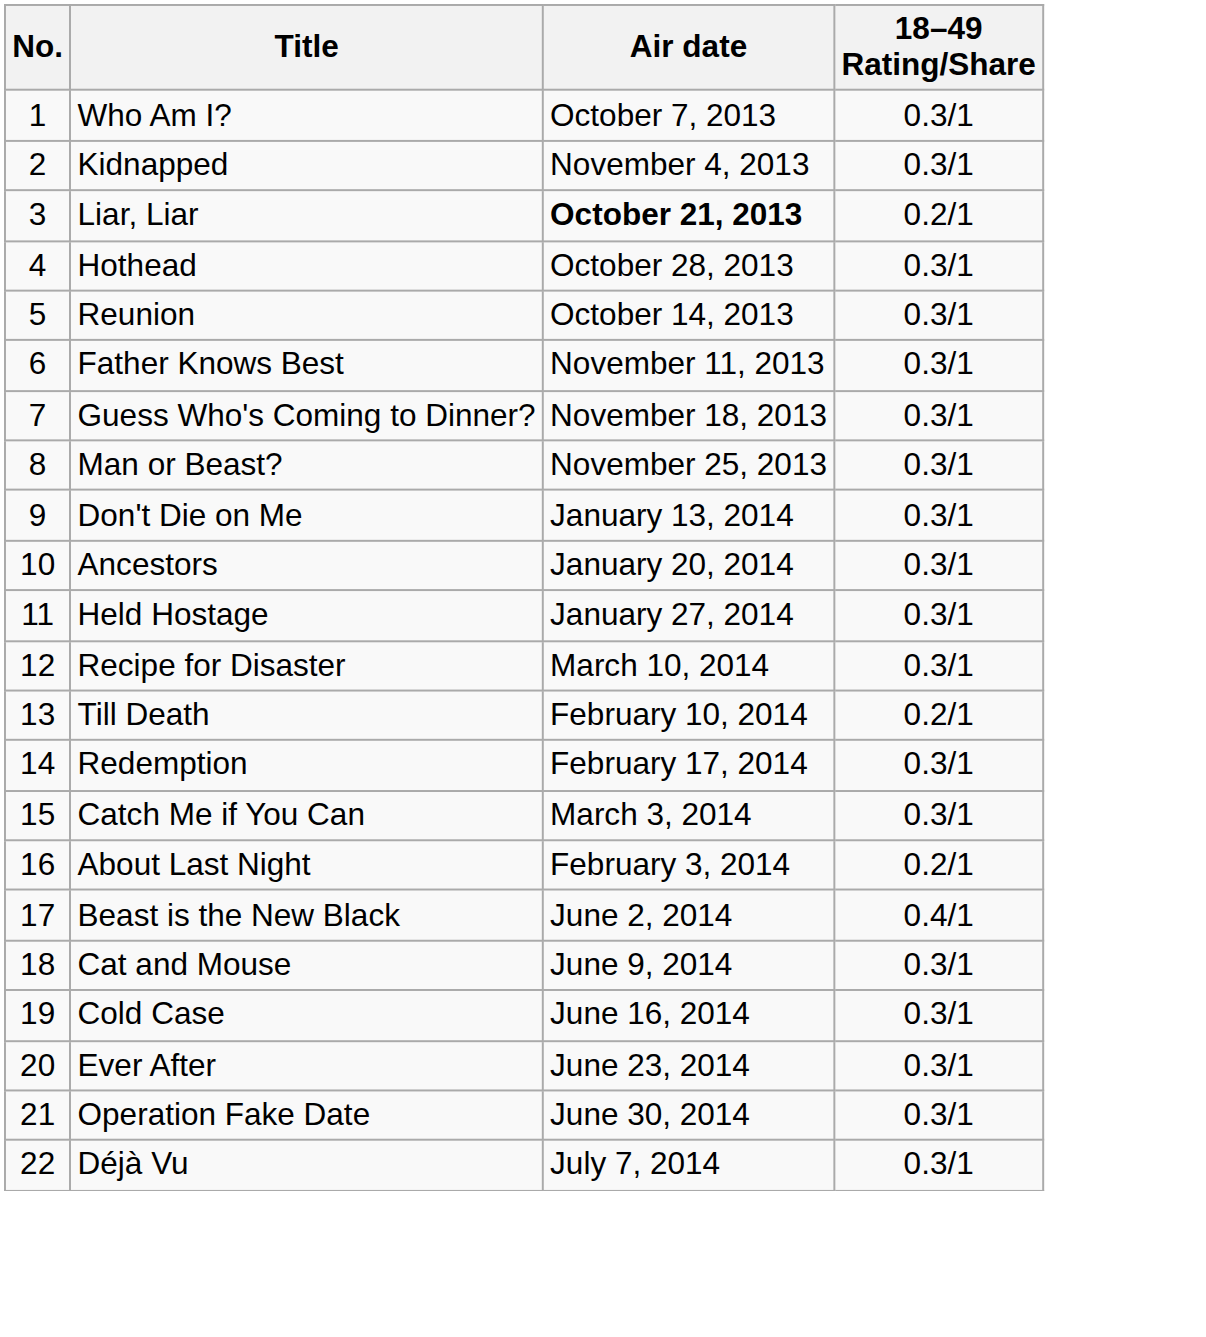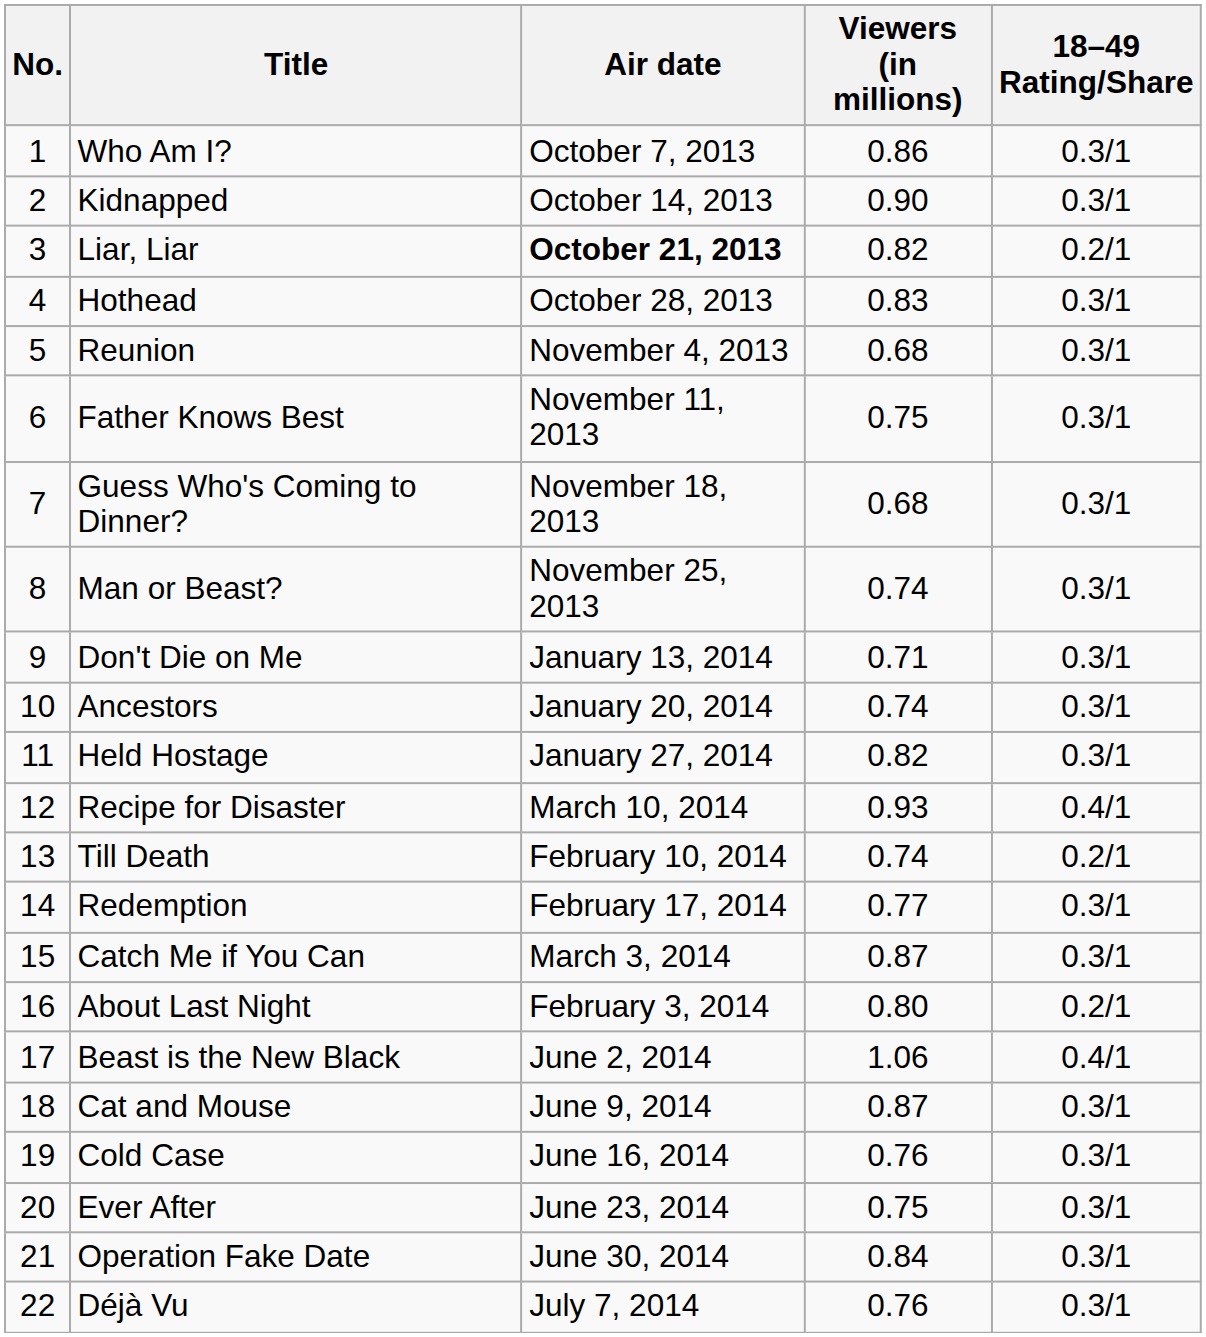 <table class="wikitable sortable">
 <tr>
 <th>No.</th>
 <th>Title</th>
 <th>Air date</th>
+<th>Viewers<br>(in millions)</th>
 <th>18–49<br>Rating/Share</th>
 </tr>
 <tr>
 <td style="text-align:center;">1</td>
 <td>Who Am I?</td>
 <td>October 7, 2013</td>
+<td style="text-align:center;">0.86</td>
 <td style="text-align:center;">0.3/1</td>
 </tr>
 <tr>
 <td style="text-align:center;">2</td>
 <td>Kidnapped</td>
-<td>November 4, 2013</td>
+<td>October 14, 2013</td>
+<td style="text-align:center;">0.90</td>
 <td style="text-align:center;">0.3/1</td>
 </tr>
 <tr>
 <td style="text-align:center;">3</td>
 <td>Liar, Liar</td>
 <td><strong>October 21, 2013</strong></td>
+<td style="text-align:center;">0.82</td>
 <td style="text-align:center;">0.2/1</td>
 </tr>
 <tr>
 <td style="text-align:center;">4</td>
 <td>Hothead</td>
 <td>October 28, 2013</td>
+<td style="text-align:center;">0.83</td>
 <td style="text-align:center;">0.3/1</td>
 </tr>
 <tr>
 <td style="text-align:center;">5</td>
 <td>Reunion</td>
-<td>October 14, 2013</td>
+<td>November 4, 2013</td>
+<td style="text-align:center;">0.68</td>
 <td style="text-align:center;">0.3/1</td>
 </tr>
 <tr>
 <td style="text-align:center;">6</td>
 <td>Father Knows Best</td>
 <td>November 11, 2013</td>
+<td style="text-align:center;">0.75</td>
 <td style="text-align:center;">0.3/1</td>
 </tr>
 <tr>
 <td style="text-align:center;">7</td>
 <td>Guess Who's Coming to Dinner?</td>
 <td>November 18, 2013</td>
+<td style="text-align:center;">0.68</td>
 <td style="text-align:center;">0.3/1</td>
 </tr>
 <tr>
 <td style="text-align:center;">8</td>
 <td>Man or Beast?</td>
 <td>November 25, 2013</td>
+<td style="text-align:center;">0.74</td>
 <td style="text-align:center;">0.3/1</td>
 </tr>
 <tr>
 <td style="text-align:center;">9</td>
 <td>Don't Die on Me</td>
 <td>January 13, 2014</td>
+<td style="text-align:center;">0.71</td>
 <td style="text-align:center;">0.3/1</td>
 </tr>
 <tr>
 <td style="text-align:center;">10</td>
 <td>Ancestors</td>
 <td>January 20, 2014</td>
+<td style="text-align:center;">0.74</td>
 <td style="text-align:center;">0.3/1</td>
 </tr>
 <tr>
 <td style="text-align:center;">11</td>
 <td>Held Hostage</td>
 <td>January 27, 2014</td>
+<td style="text-align:center;">0.82</td>
 <td style="text-align:center;">0.3/1</td>
 </tr>
 <tr>
 <td style="text-align:center;">12</td>
 <td>Recipe for Disaster</td>
 <td>March 10, 2014</td>
-<td style="text-align:center;">0.3/1</td>
+<td style="text-align:center;">0.93</td>
+<td style="text-align:center;">0.4/1</td>
 </tr>
 <tr>
 <td style="text-align:center;">13</td>
 <td>Till Death</td>
 <td>February 10, 2014</td>
+<td style="text-align:center;">0.74</td>
 <td style="text-align:center;">0.2/1</td>
 </tr>
 <tr>
 <td style="text-align:center;">14</td>
 <td>Redemption</td>
 <td>February 17, 2014</td>
+<td style="text-align:center;">0.77</td>
 <td style="text-align:center;">0.3/1</td>
 </tr>
 <tr>
 <td style="text-align:center;">15</td>
 <td>Catch Me if You Can</td>
 <td>March 3, 2014</td>
+<td style="text-align:center;">0.87</td>
 <td style="text-align:center;">0.3/1</td>
 </tr>
 <tr>
 <td style="text-align:center;">16</td>
 <td>About Last Night</td>
 <td>February 3, 2014</td>
+<td style="text-align:center;">0.80</td>
 <td style="text-align:center;">0.2/1</td>
 </tr>
 <tr>
 <td style="text-align:center;">17</td>
 <td>Beast is the New Black</td>
 <td>June 2, 2014</td>
+<td style="text-align:center;">1.06</td>
 <td style="text-align:center;">0.4/1</td>
 </tr>
 <tr>
 <td style="text-align:center;">18</td>
 <td>Cat and Mouse</td>
 <td>June 9, 2014</td>
+<td style="text-align:center;">0.87</td>
 <td style="text-align:center;">0.3/1</td>
 </tr>
 <tr>
 <td style="text-align:center;">19</td>
 <td>Cold Case</td>
 <td>June 16, 2014</td>
+<td style="text-align:center;">0.76</td>
 <td style="text-align:center;">0.3/1</td>
 </tr>
 <tr>
 <td style="text-align:center;">20</td>
 <td>Ever After</td>
 <td>June 23, 2014</td>
+<td style="text-align:center;">0.75</td>
 <td style="text-align:center;">0.3/1</td>
 </tr>
 <tr>
 <td style="text-align:center;">21</td>
 <td>Operation Fake Date</td>
 <td>June 30, 2014</td>
+<td style="text-align:center;">0.84</td>
 <td style="text-align:center;">0.3/1</td>
 </tr>
 <tr>
 <td style="text-align:center;">22</td>
 <td>Déjà Vu</td>
 <td>July 7, 2014</td>
+<td style="text-align:center;">0.76</td>
 <td style="text-align:center;">0.3/1</td>
 </tr>
 </table>
